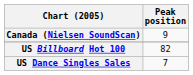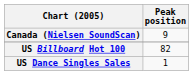 <table class="wikitable sortable plainrowheaders" style="text-align:center">
 <tr>
 <th scope="col">Chart (2005)</th>
 <th scope="col">Peak<br>position</th>
 </tr>
 <tr>
 <th scope="row">Canada (<a href='#'>Nielsen SoundScan</a>)</th>
 <td>9</td>
 </tr>
 <tr>
 </tr>
 <tr>
 </tr>
 <tr>
 <th scope="row">US <a href='#'><em>Billboard</em></a> <a href='#'>Hot 100</a></th>
 <td>82</td>
 </tr>
 <tr>
 <th scope="row">US <a href='#'>Dance Singles Sales</a></th>
-<td>7</td>
+<td>1</td>
 </tr>
 </table>
